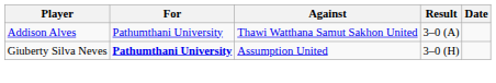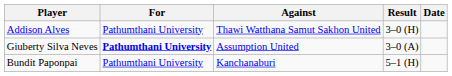 <table class="wikitable">
 <tr>
 <th>Player</th>
 <th>For</th>
 <th>Against</th>
 <th>Result</th>
 <th>Date</th>
 </tr>
 <tr>
 <td> <a href='#'>Addison Alves</a></td>
 <td><a href='#'>Pathumthani University</a></td>
 <td><a href='#'>Thawi Watthana Samut Sakhon United</a></td>
-<td>3–0 (A)</td>
+<td>3–0 (H)</td>
 <td></td>
 </tr>
 <tr>
 <td> Giuberty Silva Neves</td>
 <td><strong><a href='#'>Pathumthani University</a></strong></td>
 <td><a href='#'>Assumption United</a></td>
-<td>3–0 (H)</td>
+<td>3–0 (A)</td>
+<td></td>
+</tr>
+<tr>
+<td> Bundit Paponpai</td>
+<td><a href='#'>Pathumthani University</a></td>
+<td><a href='#'>Kanchanaburi</a></td>
+<td>5–1 (H)</td>
 <td></td>
 </tr>
 </table>
